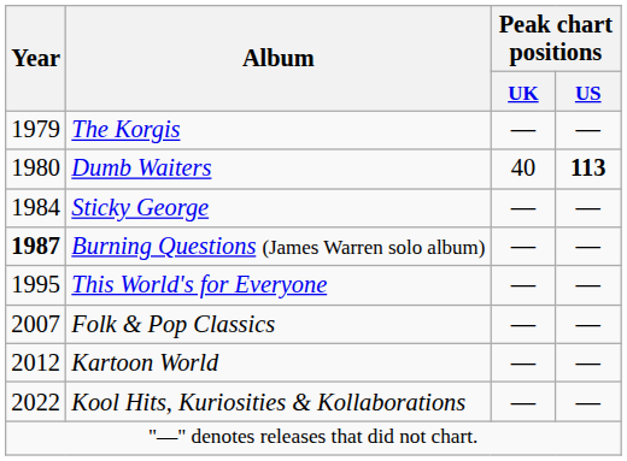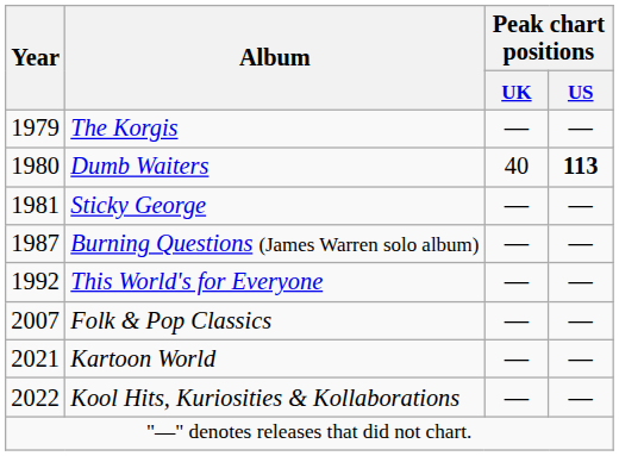 <table class="wikitable">
 <tr>
 <th scope="col" rowspan="2">Year</th>
 <th scope="col" rowspan="2">Album</th>
 <th scope="col" colspan="2">Peak chart positions</th>
 </tr>
 <tr>
 <th style="width:35px;"><small><a href='#'>UK</a></small><br></th>
 <th style="width:35px;"><small><a href='#'>US</a></small><br></th>
 </tr>
 <tr>
 <td>1979</td>
 <td><em><a href='#'>The Korgis</a></em></td>
 <td align=center>—</td>
 <td align=center>—</td>
 </tr>
 <tr>
 <td>1980</td>
 <td><em><a href='#'>Dumb Waiters</a></em></td>
 <td align=center>40</td>
 <td align=center><strong>113</strong></td>
 </tr>
 <tr>
-<td>1984</td>
+<td>1981</td>
 <td><em><a href='#'>Sticky George</a></em></td>
 <td align=center>—</td>
 <td align=center>—</td>
 </tr>
 <tr>
-<td><strong>1987</strong></td>
+<td>1987</td>
 <td><em><a href='#'>Burning Questions</a></em> <small>(James Warren solo album)</small></td>
 <td align=center>—</td>
 <td align=center>—</td>
 </tr>
 <tr>
-<td>1995</td>
+<td>1992</td>
 <td><em><a href='#'>This World's for Everyone</a></em></td>
 <td align=center>—</td>
 <td align=center>—</td>
 </tr>
 <tr>
 <td>2007</td>
 <td><em>Folk & Pop Classics</em></td>
 <td align=center>—</td>
 <td align=center>—</td>
 </tr>
 <tr>
-<td>2012</td>
+<td>2021</td>
 <td><em>Kartoon World</em></td>
 <td align=center>—</td>
 <td align=center>—</td>
 </tr>
 <tr>
 <td>2022</td>
 <td><em>Kool Hits, Kuriosities & Kollaborations</em></td>
 <td align=center>—</td>
 <td align=center>—</td>
 </tr>
 <tr>
 <td colspan="7" style="text-align:center; font-size:85%;">"—" denotes releases that did not chart.</td>
 </tr>
 </table>
